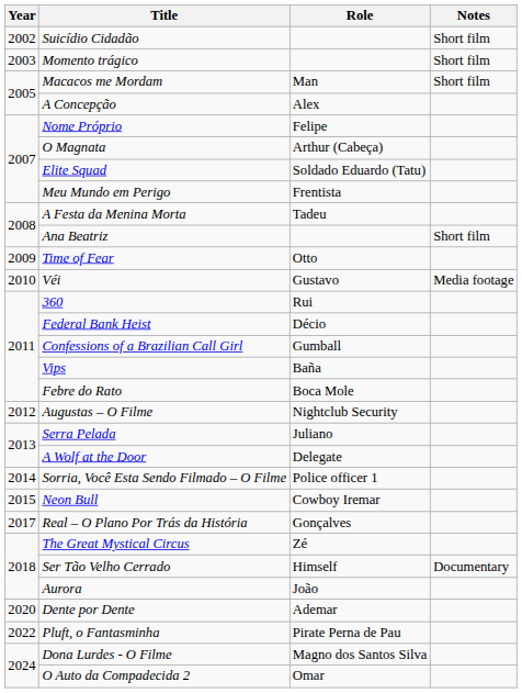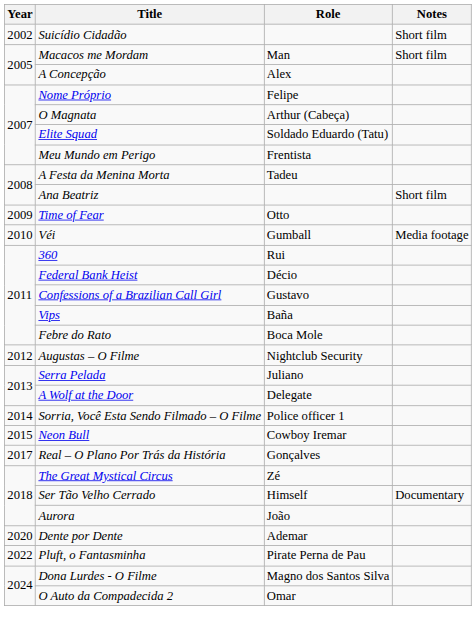 <table class="wikitable">
 <tr>
 <th>Year</th>
 <th>Title</th>
 <th>Role</th>
 <th>Notes</th>
 </tr>
 <tr>
 <td>2002</td>
 <td><em>Suicídio Cidadão</em>  </td>
-<td> </td>
-<td>Short film</td>
-</tr>
-<tr>
-<td>2003</td>
-<td><em>Momento trágico</em>  </td>
 <td> </td>
 <td>Short film</td>
 </tr>
 <tr>
 <td rowspan="2">2005</td>
 <td><em>Macacos me Mordam</em>  </td>
 <td>Man</td>
 <td>Short film</td>
 </tr>
 <tr>
 <td><em>A Concepção </em></td>
 <td>Alex</td>
 <td></td>
 </tr>
 <tr>
 <td rowspan="4">2007</td>
 <td><em><a href='#'>Nome Próprio</a></em></td>
 <td>Felipe</td>
 <td></td>
 </tr>
 <tr>
 <td><em>O Magnata</em></td>
 <td>Arthur (Cabeça)</td>
 <td></td>
 </tr>
 <tr>
 <td><em> <a href='#'>Elite Squad</a></em></td>
 <td>Soldado Eduardo (Tatu)</td>
 <td></td>
 </tr>
 <tr>
 <td><em>Meu Mundo em Perigo </em></td>
 <td>Frentista</td>
 <td></td>
 </tr>
 <tr>
 <td rowspan="2">2008</td>
 <td><em>A Festa da Menina Morta</em></td>
 <td>Tadeu</td>
 <td></td>
 </tr>
 <tr>
 <td><em>Ana Beatriz</em>  </td>
 <td>   </td>
 <td>Short film</td>
 </tr>
 <tr>
 <td>2009</td>
 <td><em><a href='#'>Time of Fear</a> </em> </td>
 <td>Otto</td>
 <td></td>
 </tr>
 <tr>
 <td>2010</td>
 <td><em>Véi</em>  </td>
-<td>Gustavo</td>
+<td>Gumball</td>
 <td>Media footage</td>
 </tr>
 <tr>
 <td rowspan="5">2011</td>
 <td><em><a href='#'>360</a></em></td>
 <td>Rui</td>
 <td></td>
 </tr>
 <tr>
 <td><em><a href='#'>Federal Bank Heist</a></em></td>
 <td>Décio</td>
 <td></td>
 </tr>
 <tr>
 <td><em><a href='#'>Confessions of a Brazilian Call Girl</a></em></td>
-<td>Gumball</td>
+<td>Gustavo</td>
 <td></td>
 </tr>
 <tr>
 <td><em><a href='#'>Vips</a></em></td>
 <td>Baña</td>
 <td></td>
 </tr>
 <tr>
 <td><em>Febre do Rato</em></td>
 <td>Boca Mole</td>
 <td></td>
 </tr>
 <tr>
 <td>2012</td>
 <td><em>Augustas – O Filme</em></td>
 <td>Nightclub Security</td>
 <td></td>
 </tr>
 <tr>
 <td rowspan="2">2013</td>
 <td><em><a href='#'>Serra Pelada</a></em></td>
 <td>Juliano</td>
 <td></td>
 </tr>
 <tr>
 <td><em><a href='#'>A Wolf at the Door</a>  </em></td>
 <td>Delegate</td>
 <td></td>
 </tr>
 <tr>
 <td>2014</td>
 <td><em>Sorria, Você Esta Sendo Filmado – O Filme</em></td>
 <td>Police officer 1</td>
 <td></td>
 </tr>
 <tr>
 <td>2015</td>
 <td><em><a href='#'>Neon Bull</a></em></td>
 <td>Cowboy Iremar</td>
 <td></td>
 </tr>
 <tr>
 <td>2017</td>
 <td><em>Real – O Plano Por Trás da História</em></td>
 <td>Gonçalves</td>
 <td></td>
 </tr>
 <tr>
 <td rowspan="3">2018</td>
 <td><em><a href='#'>The Great Mystical Circus</a></em></td>
 <td>Zé</td>
 <td></td>
 </tr>
 <tr>
 <td><em>Ser Tão Velho Cerrado</em></td>
 <td>Himself</td>
 <td>Documentary</td>
 </tr>
 <tr>
 <td><em>Aurora</em></td>
 <td>João</td>
 <td></td>
 </tr>
 <tr>
 <td>2020</td>
 <td><em>Dente por Dente</em></td>
 <td>Ademar</td>
 <td></td>
 </tr>
 <tr>
 <td>2022</td>
 <td><em>Pluft, o Fantasminha</em></td>
 <td>Pirate Perna de Pau</td>
 <td></td>
 </tr>
 <tr>
 <td rowspan="2">2024</td>
 <td><em>Dona Lurdes - O Filme</em></td>
 <td>Magno dos Santos Silva</td>
 <td></td>
 </tr>
 <tr>
 <td><em>O Auto da Compadecida 2</em></td>
 <td>Omar</td>
 <td></td>
 </tr>
 </table>
